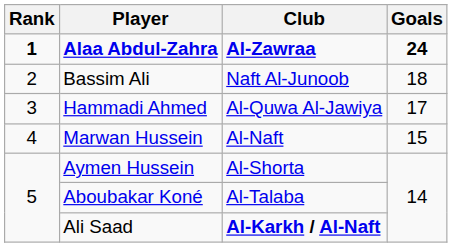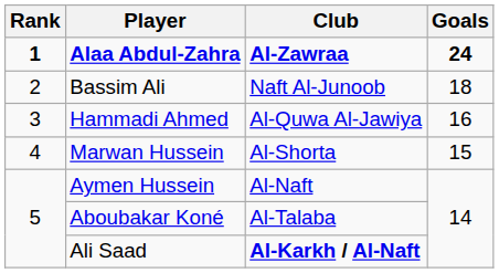 <table class="wikitable" style="text-align:center">
 <tr>
 <th>Rank</th>
 <th>Player</th>
 <th>Club</th>
 <th>Goals</th>
 </tr>
 <tr>
 <td rowspan="1"><strong>1</strong></td>
 <td align="left"> <strong><a href='#'>Alaa Abdul-Zahra</a></strong></td>
 <td align="left"><strong><a href='#'>Al-Zawraa</a></strong></td>
 <td rowspan=1 align="center"><strong>24</strong></td>
 </tr>
 <tr>
 <td rowspan="1">2</td>
 <td align="left"> Bassim Ali</td>
 <td align="left"><a href='#'>Naft Al-Junoob</a></td>
 <td rowspan=1 align="center">18</td>
 </tr>
 <tr>
 <td rowspan="1">3</td>
 <td align="left"> <a href='#'>Hammadi Ahmed</a></td>
 <td align="left"><a href='#'>Al-Quwa Al-Jawiya</a></td>
-<td rowspan=1 align="center">17</td>
+<td rowspan=1 align="center">16</td>
 </tr>
 <tr>
 <td rowspan="1">4</td>
 <td align="left"> <a href='#'>Marwan Hussein</a></td>
-<td align="left"><a href='#'>Al-Naft</a></td>
+<td align="left"><a href='#'>Al-Shorta</a></td>
 <td rowspan=1 align="center">15</td>
 </tr>
 <tr>
 <td rowspan="3">5</td>
 <td align="left"> <a href='#'>Aymen Hussein</a></td>
-<td align="left"><a href='#'>Al-Shorta</a></td>
+<td align="left"><a href='#'>Al-Naft</a></td>
 <td rowspan=3 align="center">14</td>
 </tr>
 <tr>
 <td align="left"> <a href='#'>Aboubakar Koné</a></td>
 <td align="left"><a href='#'>Al-Talaba</a></td>
 </tr>
 <tr>
 <td align="left"> Ali Saad</td>
 <td align="left"><strong><a href='#'>Al-Karkh</a> / <a href='#'>Al-Naft</a></strong></td>
 </tr>
 </table>
